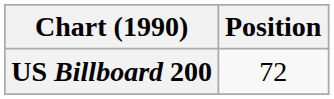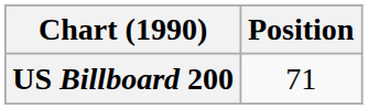 <table class="wikitable plainrowheaders" style="text-align:center">
 <tr>
 <th scope="col">Chart (1990)</th>
 <th scope="col">Position</th>
 </tr>
 <tr>
 <th scope="row">US <em>Billboard</em> 200</th>
-<td>72</td>
+<td>71</td>
 </tr>
 </table>
